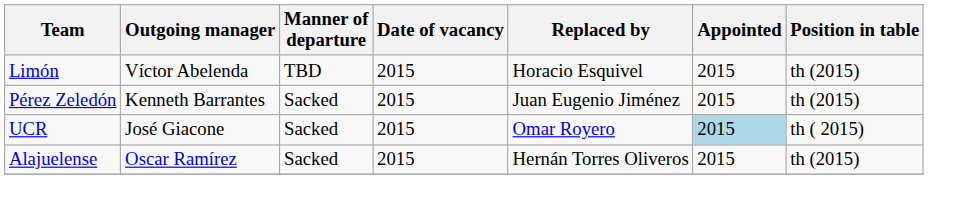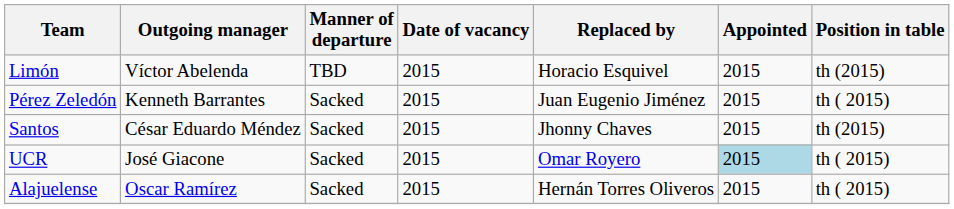 <table class="wikitable">
 <tr>
 <th>Team</th>
 <th>Outgoing manager</th>
 <th>Manner of <br> departure</th>
 <th>Date of vacancy</th>
 <th>Replaced by</th>
 <th>Appointed</th>
 <th>Position in table</th>
 </tr>
 <tr>
 <td><a href='#'>Limón</a></td>
 <td> Víctor Abelenda</td>
 <td>TBD</td>
 <td>2015</td>
 <td> Horacio Esquivel</td>
 <td>2015</td>
 <td>th (2015)</td>
 </tr>
 <tr>
 <td><a href='#'>Pérez Zeledón</a></td>
 <td> Kenneth Barrantes</td>
 <td>Sacked</td>
 <td>2015</td>
 <td>  Juan Eugenio Jiménez</td>
 <td>2015</td>
+<td>th ( 2015)</td>
+</tr>
+<tr>
+<td><a href='#'>Santos</a></td>
+<td> César Eduardo Méndez</td>
+<td>Sacked</td>
+<td>2015</td>
+<td> Jhonny Chaves</td>
+<td>2015</td>
 <td>th (2015)</td>
 </tr>
 <tr>
 <td><a href='#'>UCR</a></td>
 <td> José Giacone</td>
 <td>Sacked</td>
 <td>2015</td>
 <td> <a href='#'>Omar Royero</a></td>
 <td style="background: lightblue;">2015</td>
 <td>th ( 2015)</td>
 </tr>
 <tr>
 <td><a href='#'>Alajuelense</a></td>
 <td> <a href='#'>Oscar Ramírez</a></td>
 <td>Sacked</td>
 <td>2015</td>
 <td> Hernán Torres Oliveros</td>
 <td>2015</td>
-<td>th (2015)</td>
+<td>th ( 2015)</td>
 </tr>
 <tr>
 </tr>
 </table>
